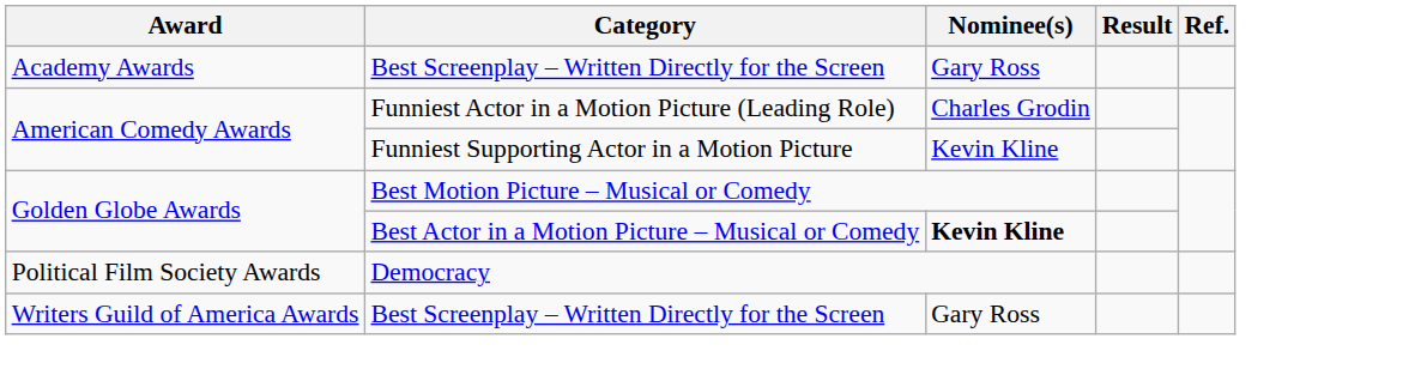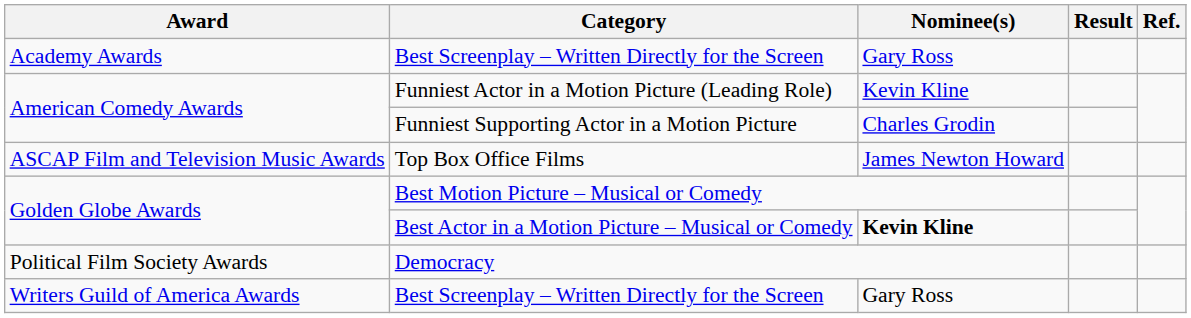 <table class="wikitable plainrowheaders">
 <tr>
 <th>Award</th>
 <th>Category</th>
 <th>Nominee(s)</th>
 <th>Result</th>
 <th>Ref.</th>
 </tr>
 <tr>
 <td><a href='#'>Academy Awards</a></td>
 <td><a href='#'>Best Screenplay – Written Directly for the Screen</a></td>
 <td><a href='#'>Gary Ross</a></td>
 <td></td>
 <td align="center"></td>
 </tr>
 <tr>
 <td rowspan="2"><a href='#'>American Comedy Awards</a></td>
 <td>Funniest Actor in a Motion Picture (Leading Role)</td>
-<td><a href='#'>Charles Grodin</a></td>
+<td><a href='#'>Kevin Kline</a></td>
 <td></td>
 <td align="center" rowspan="2"></td>
 </tr>
 <tr>
 <td>Funniest Supporting Actor in a Motion Picture</td>
-<td><a href='#'>Kevin Kline</a></td>
+<td><a href='#'>Charles Grodin</a></td>
 <td></td>
+</tr>
+<tr>
+<td><a href='#'>ASCAP Film and Television Music Awards</a></td>
+<td>Top Box Office Films</td>
+<td><a href='#'>James Newton Howard</a></td>
+<td></td>
+<td align="center"></td>
 </tr>
 <tr>
 <td rowspan="2"><a href='#'>Golden Globe Awards</a></td>
 <td colspan="2"><a href='#'>Best Motion Picture – Musical or Comedy</a></td>
 <td></td>
 <td align="center" rowspan="2"></td>
 </tr>
 <tr>
 <td><a href='#'>Best Actor in a Motion Picture – Musical or Comedy</a></td>
 <td><strong>Kevin Kline</strong></td>
 <td></td>
 </tr>
 <tr>
 <td>Political Film Society Awards</td>
 <td colspan="2"><a href='#'>Democracy</a></td>
 <td></td>
 <td align="center"></td>
 </tr>
 <tr>
 <td><a href='#'>Writers Guild of America Awards</a></td>
 <td><a href='#'>Best Screenplay – Written Directly for the Screen</a></td>
 <td>Gary Ross</td>
 <td></td>
 <td align="center"></td>
 </tr>
 </table>
